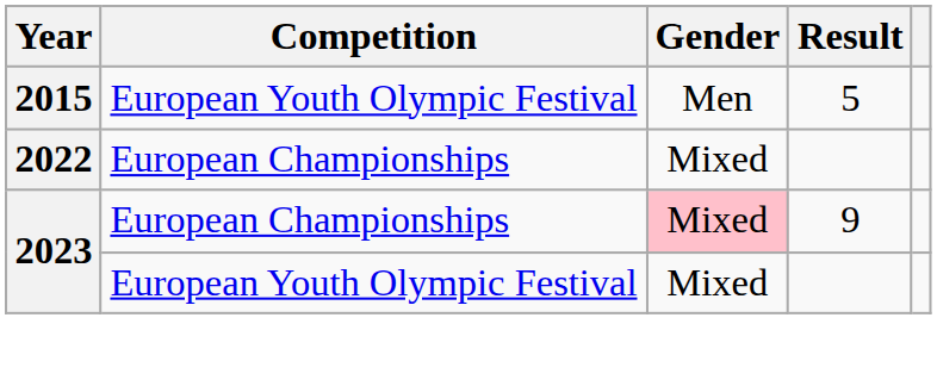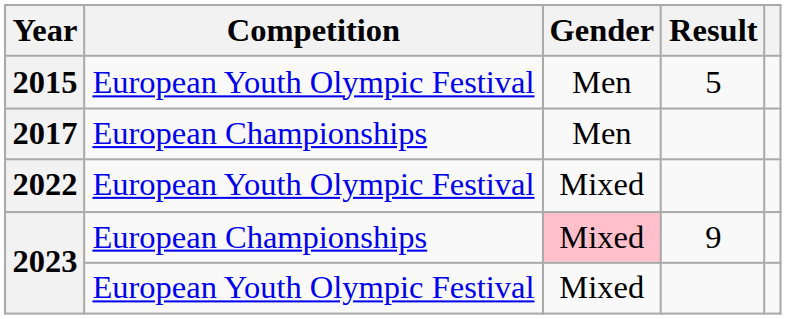 <table class="wikitable sortable" style="text-align:center;">
 <tr>
 <th>Year</th>
 <th>Competition</th>
 <th>Gender</th>
 <th>Result</th>
 <th class=unsortable></th>
 </tr>
 <tr>
 <th>2015</th>
 <td align=left><a href='#'>European Youth Olympic Festival</a></td>
 <td>Men</td>
 <td>5</td>
 <td></td>
 </tr>
 <tr>
+<th>2017</th>
+<td align=left><a href='#'>European Championships</a></td>
+<td>Men</td>
+<td></td>
+<td></td>
+</tr>
+<tr>
 <th>2022</th>
-<td align=left><a href='#'>European Championships</a></td>
+<td align=left><a href='#'>European Youth Olympic Festival</a></td>
 <td>Mixed</td>
 <td></td>
 <td></td>
 </tr>
 <tr>
 <th rowspan=2>2023</th>
 <td align=left><a href='#'>European Championships</a></td>
 <td style="background: pink;">Mixed</td>
 <td>9</td>
 <td></td>
 </tr>
 <tr>
 <td align=left><a href='#'>European Youth Olympic Festival</a></td>
 <td>Mixed</td>
 <td></td>
 <td></td>
 </tr>
 </table>
